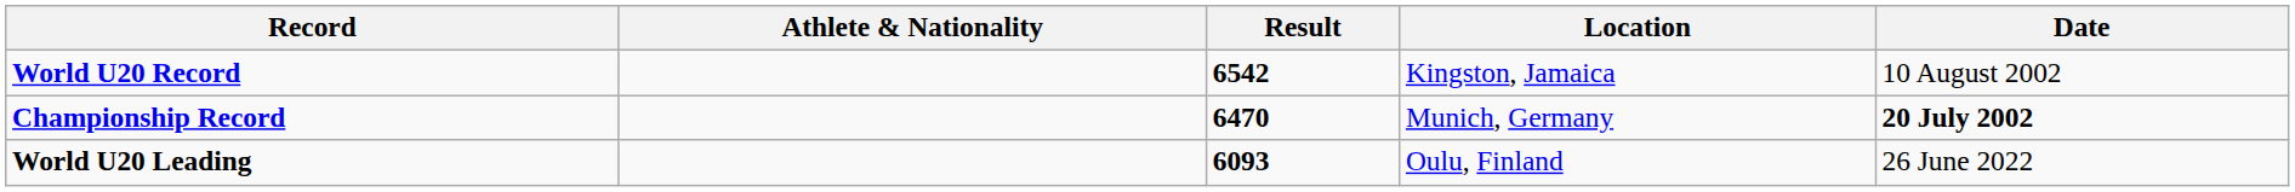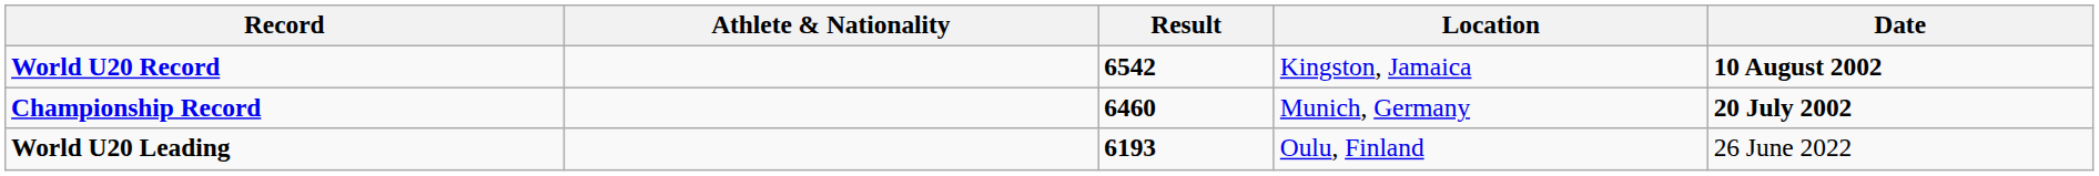 <table class="wikitable" width=65%>
 <tr>
 <th>Record</th>
 <th>Athlete & Nationality</th>
 <th>Result</th>
 <th>Location</th>
 <th>Date</th>
 </tr>
 <tr>
 <td><strong><a href='#'>World U20 Record</a></strong></td>
 <td></td>
 <td><strong>6542</strong></td>
 <td><a href='#'>Kingston</a>, <a href='#'>Jamaica</a></td>
-<td>10 August 2002</td>
+<td><strong>10 August 2002</strong></td>
 </tr>
 <tr>
 <td><strong><a href='#'>Championship Record</a></strong></td>
 <td></td>
-<td><strong>6470</strong></td>
+<td><strong>6460</strong></td>
 <td><a href='#'>Munich</a>, <a href='#'>Germany</a></td>
 <td><strong>20 July 2002</strong></td>
 </tr>
 <tr>
 <td><strong>World U20 Leading</strong></td>
 <td></td>
-<td><strong>6093</strong></td>
+<td><strong>6193</strong></td>
 <td><a href='#'>Oulu</a>, <a href='#'>Finland</a></td>
 <td>26 June 2022</td>
 </tr>
 </table>
